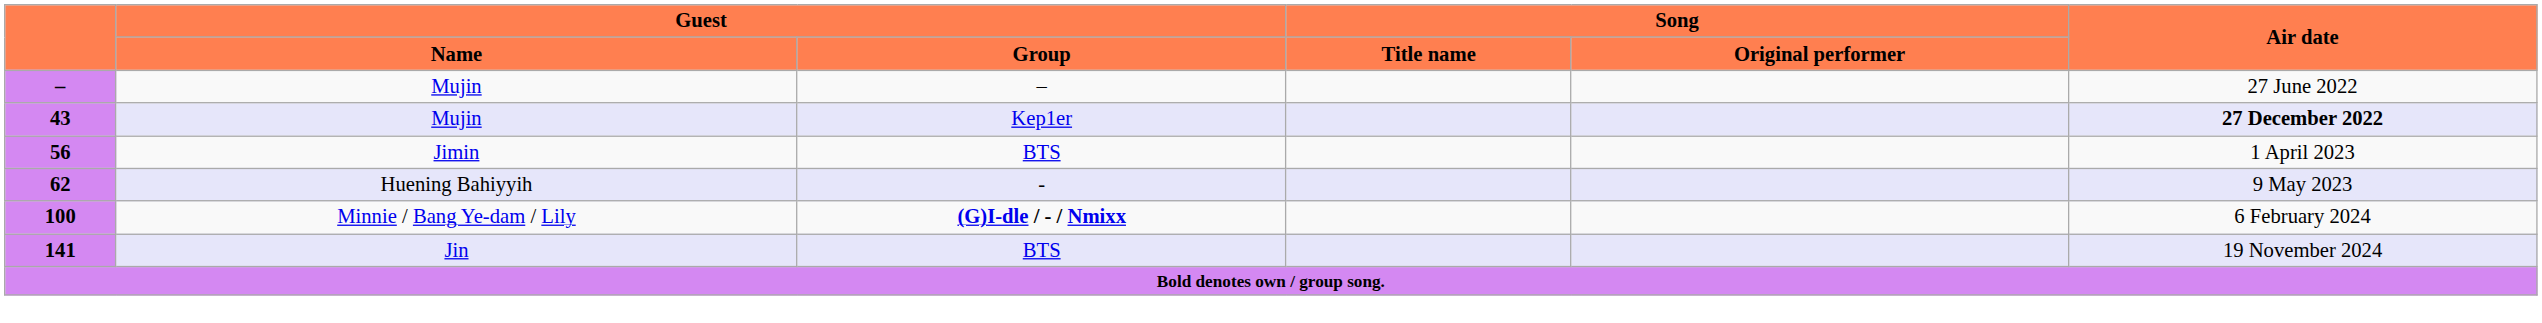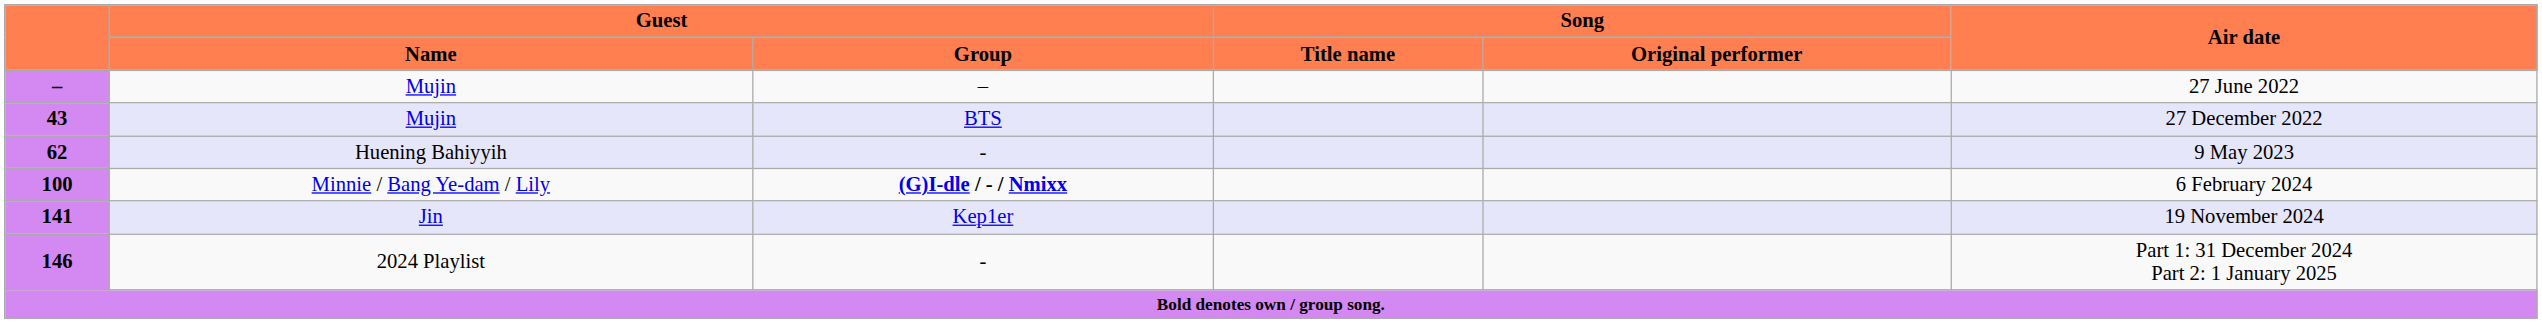 <table class="wikitable sortable plainrowheaders" style="text-align:center; clear:both; text-align:center; width:99%">
 <tr>
 <th rowspan="2" style="background:#FF7F50"></th>
 <th colspan="2" style="background:#FF7F50">Guest</th>
 <th colspan="2" style="background:#FF7F50">Song</th>
 <th rowspan="2" style="background:#FF7F50">Air date</th>
 </tr>
 <tr>
 <th scope="col" style="background:#FF7F50">Name</th>
 <th scope="col" style="background:#FF7F50">Group</th>
 <th scope="col" class="unsortable" style="background:#FF7F50">Title name</th>
 <th scope="col" class="unsortable" style="background:#FF7F50">Original performer</th>
 </tr>
 <tr>
 <th style=background:#D488F2>–</th>
 <td><a href='#'>Mujin</a></td>
 <td>–</td>
 <td></td>
 <td></td>
 <td>27 June 2022</td>
 </tr>
 <tr>
 <th style=background:#D488F2>43</th>
 <td style=background:#E6E6FA><a href='#'>Mujin</a></td>
-<td style=background:#E6E6FA><a href='#'>Kep1er</a></td>
+<td style=background:#E6E6FA><a href='#'>BTS</a></td>
 <td style=background:#E6E6FA></td>
 <td style=background:#E6E6FA></td>
-<td style=background:#E6E6FA><strong>27 December 2022</strong></td>
-</tr>
-<tr>
-<th style=background:#D488F2>56</th>
-<td><a href='#'>Jimin</a></td>
-<td><a href='#'>BTS</a></td>
-<td></td>
-<td></td>
-<td>1 April 2023</td>
+<td style=background:#E6E6FA>27 December 2022</td>
 </tr>
 <tr>
 <th style=background:#D488F2>62</th>
 <td style=background:#E6E6FA>Huening Bahiyyih</td>
 <td style=background:#E6E6FA>-</td>
 <td style=background:#E6E6FA></td>
 <td style=background:#E6E6FA></td>
 <td style=background:#E6E6FA>9 May 2023</td>
 </tr>
 <tr>
 <th style=background:#D488F2>100</th>
 <td><a href='#'>Minnie</a> / <a href='#'>Bang Ye-dam</a> / <a href='#'>Lily</a></td>
 <td><strong><a href='#'>(G)I-dle</a> / - / <a href='#'>Nmixx</a></strong></td>
 <td></td>
 <td></td>
 <td>6 February 2024</td>
 </tr>
 <tr>
 <th style=background:#D488F2>141</th>
 <td style=background:#E6E6FA><a href='#'>Jin</a></td>
-<td style=background:#E6E6FA><a href='#'>BTS</a></td>
+<td style=background:#E6E6FA><a href='#'>Kep1er</a></td>
 <td style=background:#E6E6FA></td>
 <td style=background:#E6E6FA></td>
 <td style=background:#E6E6FA>19 November 2024</td>
 </tr>
 <tr>
+<th style=background:#D488F2>146</th>
+<td>2024 Playlist</td>
+<td>-</td>
+<td></td>
+<td></td>
+<td>Part 1: 31 December 2024<br>Part 2: 1 January 2025</td>
+</tr>
+<tr>
 <th colspan="6" class="unsortable" style="text-align:center; background:#D488F2; font-size:10pt;"><strong>Bold</strong> denotes own / group song.</th>
 </tr>
 </table>
